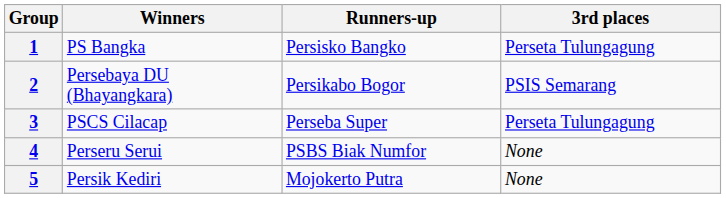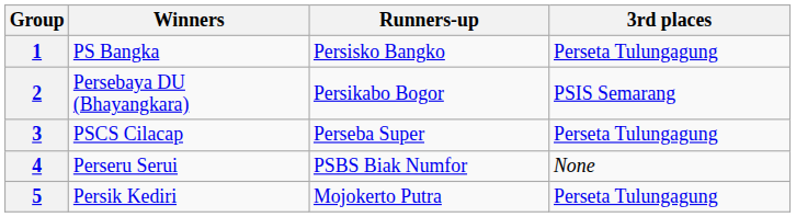 <table class="wikitable">
 <tr>
 <th>Group</th>
 <th width=190>Winners</th>
 <th width=190>Runners-up</th>
 <th width=190>3rd places</th>
 </tr>
 <tr>
 <th><a href='#'>1</a></th>
 <td><a href='#'>PS Bangka</a></td>
 <td><a href='#'>Persisko Bangko</a></td>
 <td><a href='#'>Perseta Tulungagung</a></td>
 </tr>
 <tr>
 <th><a href='#'>2</a></th>
 <td><a href='#'>Persebaya DU (Bhayangkara)</a></td>
 <td><a href='#'>Persikabo Bogor</a></td>
 <td><a href='#'>PSIS Semarang</a></td>
 </tr>
 <tr>
 <th><a href='#'>3</a></th>
 <td><a href='#'>PSCS Cilacap</a></td>
 <td><a href='#'>Perseba Super</a></td>
 <td><a href='#'>Perseta Tulungagung</a></td>
 </tr>
 <tr>
 <th><a href='#'>4</a></th>
 <td><a href='#'>Perseru Serui</a></td>
 <td><a href='#'>PSBS Biak Numfor</a></td>
 <td><em>None</em></td>
 </tr>
 <tr>
 <th><a href='#'>5</a></th>
 <td><a href='#'>Persik Kediri</a></td>
 <td><a href='#'>Mojokerto Putra</a></td>
-<td><em>None</em></td>
+<td><a href='#'>Perseta Tulungagung</a></td>
 </tr>
 </table>
